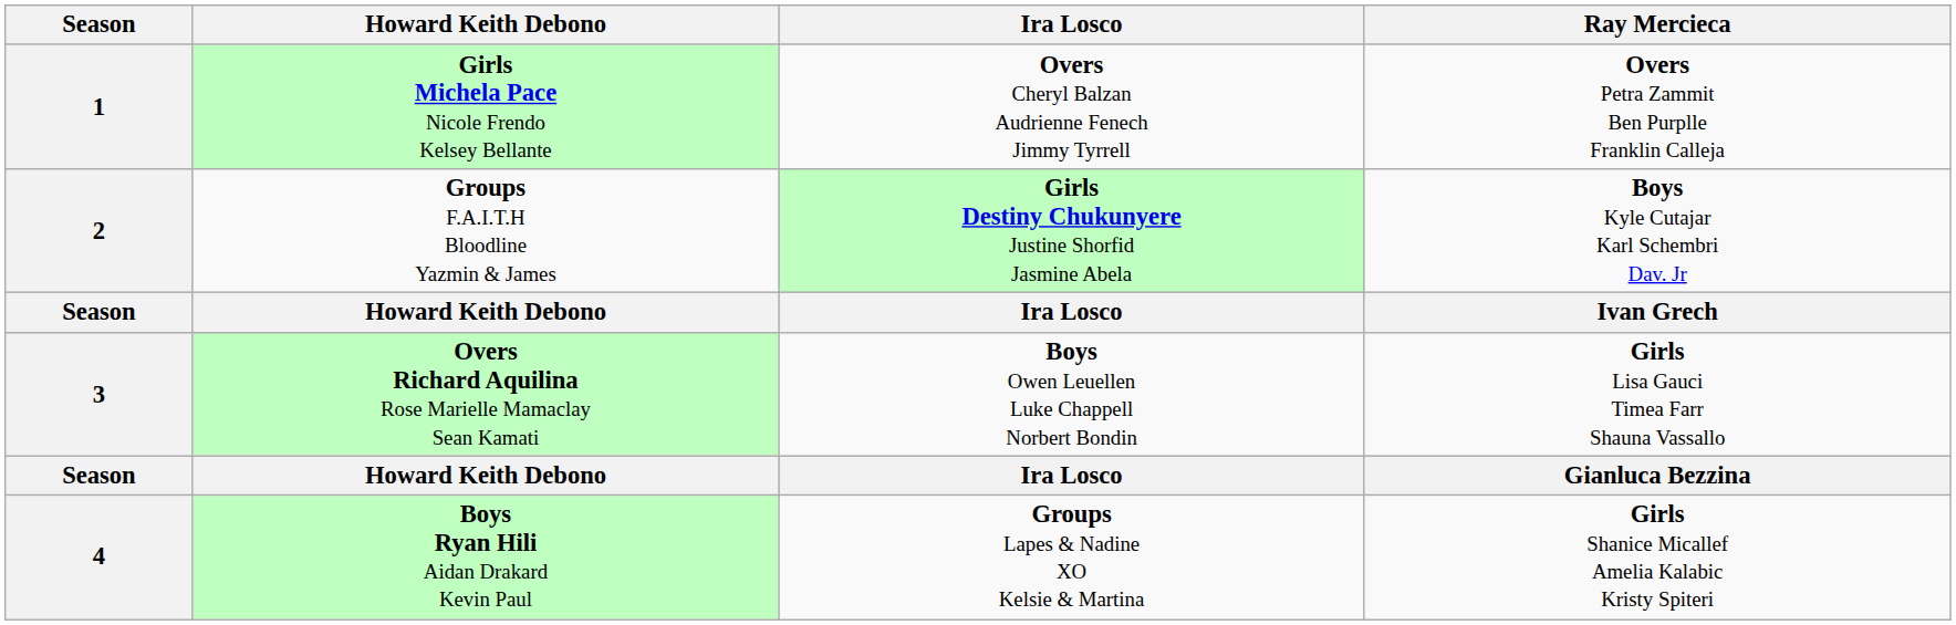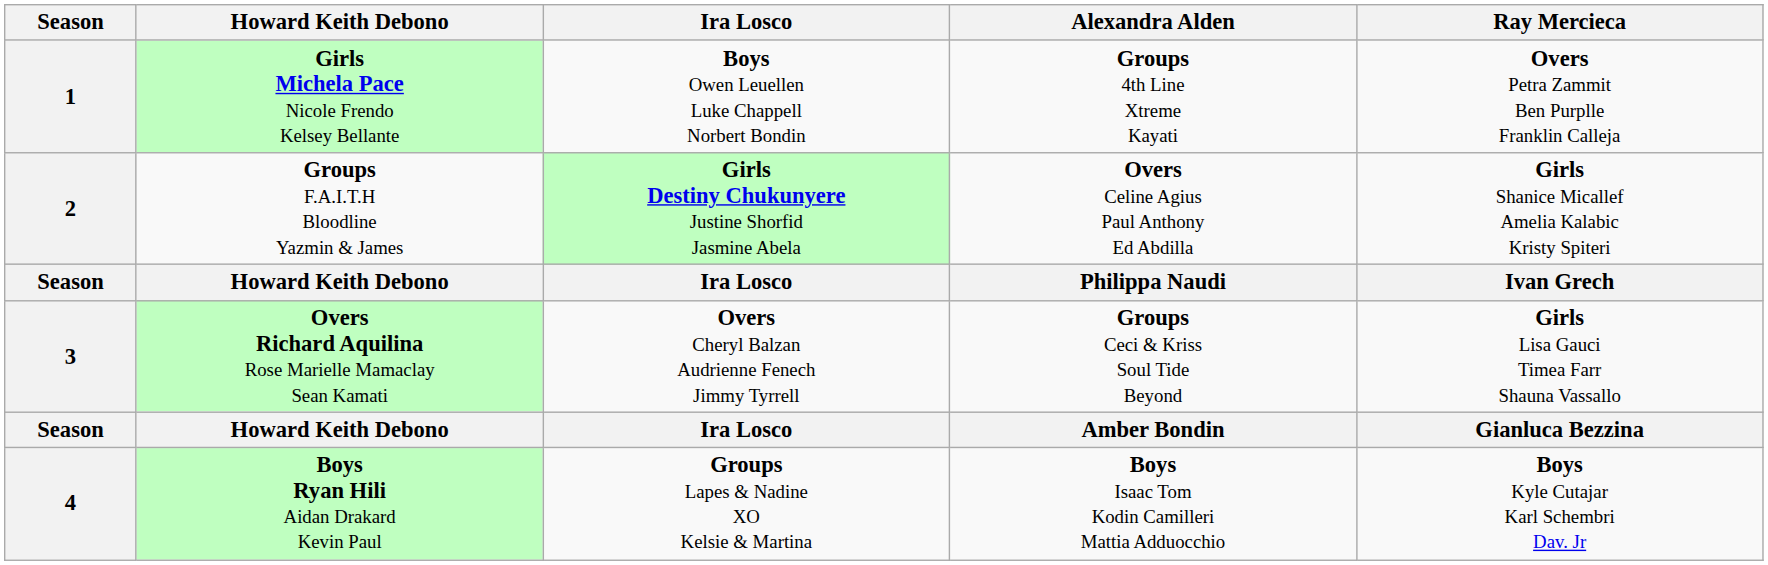 <table class="wikitable" style="text-align:center">
 <tr>
 <th style="width:4%;" scope="col">Season</th>
 <th style="width:13%;" scope="col">Howard Keith Debono</th>
 <th style="width:13%;" scope="col">Ira Losco</th>
+<th style="width:13%;" scope="col">Alexandra Alden</th>
 <th style="width:13%;" scope="col">Ray Mercieca</th>
 </tr>
 <tr>
 <th scope="row"><strong>1</strong></th>
 <td style="background:#BFFFC0;"><strong>Girls</strong><br><strong><a href='#'>Michela Pace</a></strong><br><small>Nicole Frendo<br>Kelsey Bellante</small></td>
-<td><strong>Overs</strong><br><small>Cheryl Balzan<br>Audrienne Fenech<br>Jimmy Tyrrell</small></td>
+<td><strong>Boys</strong><br><small>Owen Leuellen<br>Luke Chappell<br>Norbert Bondin</small></td>
+<td><strong>Groups</strong><br><small>4th Line<br>Xtreme<br>Kayati</small></td>
 <td><strong>Overs</strong><br><small>Petra Zammit<br>Ben Purplle<br>Franklin Calleja</small></td>
 </tr>
 <tr>
 <th scope="row"><strong>2</strong></th>
 <td><strong>Groups</strong><br><small>F.A.I.T.H<br>Bloodline<br>Yazmin & James</small></td>
 <td style="background:#BFFFC0;"><strong>Girls</strong><br><strong><a href='#'>Destiny Chukunyere</a></strong><br><small>Justine Shorfid<br>Jasmine Abela</small></td>
-<td><strong>Boys</strong><br><small>Kyle Cutajar<br>Karl Schembri<br><a href='#'>Dav. Jr</a></small></td>
+<td><strong>Overs</strong><br><small>Celine Agius<br>Paul Anthony<br>Ed Abdilla</small></td>
+<td><strong>Girls</strong><br><small>Shanice Micallef<br>Amelia Kalabic<br>Kristy Spiteri</small></td>
 </tr>
 <tr>
 <th style="width:4%;" scope="col">Season</th>
 <th style="width:13%;" scope="col">Howard Keith Debono</th>
 <th style="width:13%;" scope="col">Ira Losco</th>
+<th style="width:13%;" scope="col">Philippa Naudi</th>
 <th style="width:13%;" scope="col">Ivan Grech</th>
 </tr>
 <tr>
 <th scope="row"><strong>3</strong></th>
 <td style="background:#BFFFC0;"><strong>Overs</strong><br><strong>Richard Aquilina</strong><br><small>Rose Marielle Mamaclay<br>Sean Kamati</small></td>
-<td><strong>Boys</strong><br><small>Owen Leuellen<br>Luke Chappell<br>Norbert Bondin</small></td>
+<td><strong>Overs</strong><br><small>Cheryl Balzan<br>Audrienne Fenech<br>Jimmy Tyrrell</small></td>
+<td><strong>Groups</strong><br><small>Ceci & Kriss<br>Soul Tide</small><br><small>Beyond</small></td>
 <td><strong>Girls</strong><br><small>Lisa Gauci<br>Timea Farr<br>Shauna Vassallo</small></td>
 </tr>
 <tr>
 <th style="width:4%;" scope="col">Season</th>
 <th style="width:13%;" scope="col">Howard Keith Debono</th>
 <th style="width:13%;" scope="col">Ira Losco</th>
+<th style="width:13%;" scope="col">Amber Bondin</th>
 <th style="width:13%;" scope="col">Gianluca Bezzina</th>
 </tr>
 <tr>
 <th scope="row"><strong>4</strong></th>
 <td style="background:#BFFFC0;"><strong>Boys</strong><br><strong>Ryan Hili</strong><br><small>Aidan Drakard<br>Kevin Paul</small></td>
 <td><strong>Groups</strong><br><small>Lapes & Nadine<br>XO<br>Kelsie & Martina</small></td>
-<td><strong>Girls</strong><br><small>Shanice Micallef<br>Amelia Kalabic<br>Kristy Spiteri</small></td>
+<td><strong>Boys</strong><br><small>Isaac Tom<br>Kodin Camilleri<br>Mattia Adduocchio</small></td>
+<td><strong>Boys</strong><br><small>Kyle Cutajar<br>Karl Schembri<br><a href='#'>Dav. Jr</a></small></td>
 </tr>
 </table>
